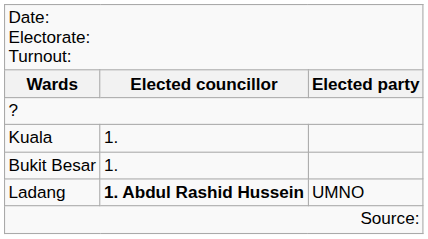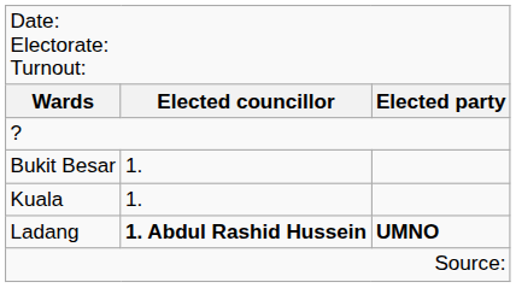 <table class=wikitable>
 <tr>
 <td colspan=3>Date: <br>Electorate: <br>Turnout:</td>
 </tr>
 <tr>
 <th>Wards</th>
 <th>Elected councillor</th>
 <th>Elected party</th>
 </tr>
 <tr>
 <td colspan=3>? </td>
 </tr>
 <tr>
-<td>Kuala</td>
+<td>Bukit Besar</td>
 <td>1.</td>
 <td></td>
 </tr>
 <tr>
-<td>Bukit Besar</td>
+<td>Kuala</td>
 <td>1.</td>
 <td></td>
 </tr>
 <tr>
 <td>Ladang</td>
 <td><strong>1. Abdul Rashid Hussein</strong></td>
-<td>UMNO</td>
+<td><strong>UMNO</strong></td>
 </tr>
 <tr>
 <td colspan=3 align=right>Source: </td>
 </tr>
 </table>
